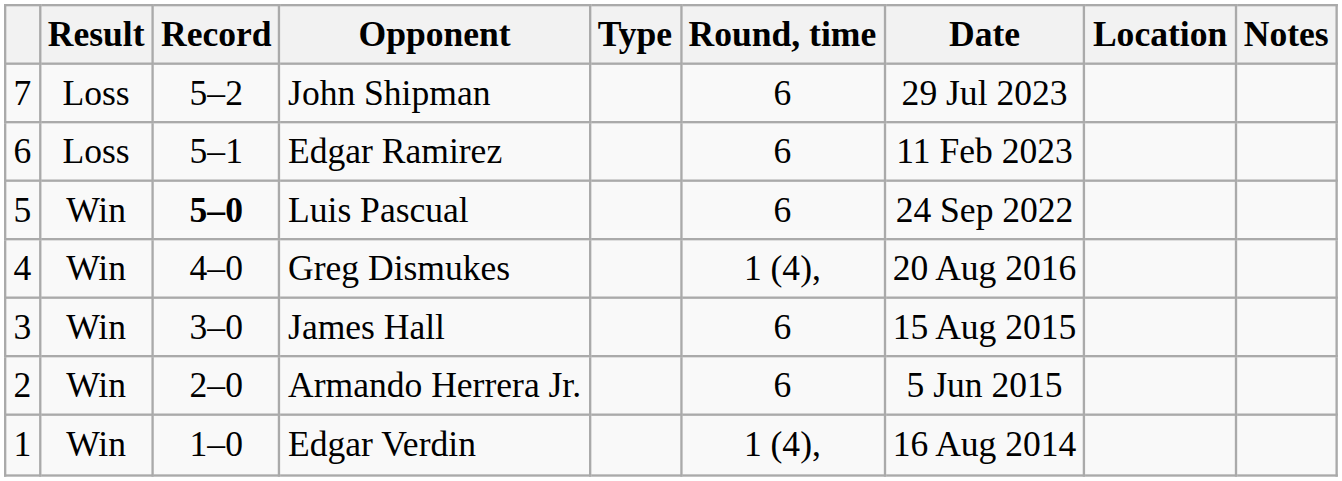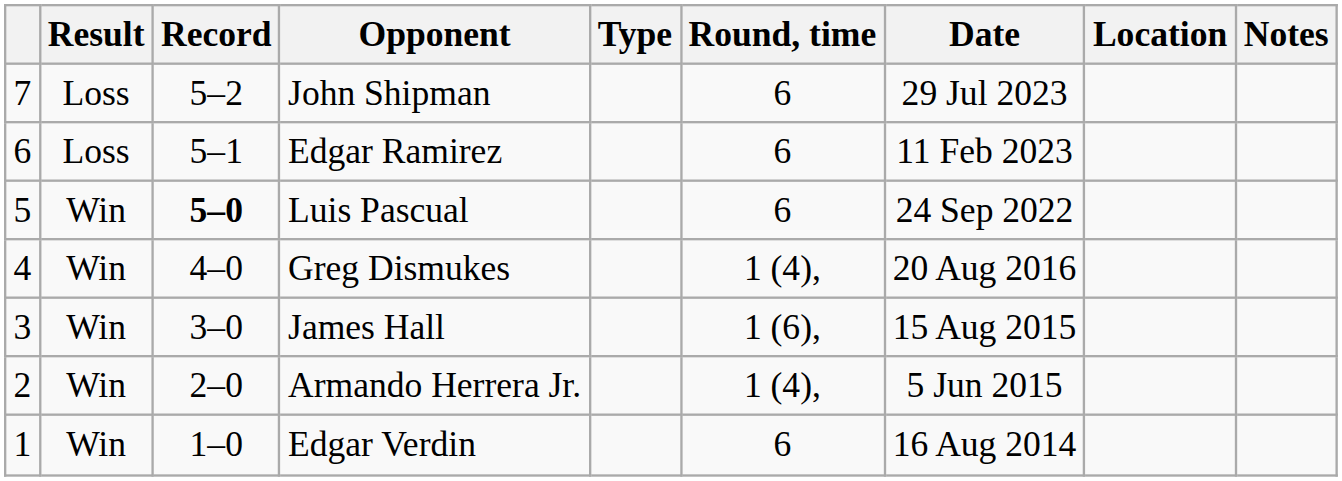 <table class="wikitable" style="text-align:center; font-size:95%">
 <tr>
 <th></th>
 <th>Result</th>
 <th>Record</th>
 <th>Opponent</th>
 <th>Type</th>
 <th>Round, time</th>
 <th>Date</th>
 <th>Location</th>
 <th>Notes</th>
 </tr>
 <tr>
 <td>7</td>
 <td> Loss</td>
 <td>5–2</td>
 <td style="text-align:left;"> John Shipman</td>
 <td></td>
 <td>6</td>
 <td>29 Jul 2023</td>
 <td style="text-align:left;"> </td>
 <td></td>
 </tr>
 <tr>
 <td>6</td>
 <td>Loss</td>
 <td>5–1</td>
 <td style="text-align:left;"> Edgar Ramirez</td>
 <td></td>
 <td>6</td>
 <td>11 Feb 2023</td>
 <td style="text-align:left;"> </td>
 <td></td>
 </tr>
 <tr>
 <td>5</td>
 <td>Win</td>
 <td><strong>5–0</strong></td>
 <td style="text-align:left;"> Luis Pascual</td>
 <td></td>
 <td>6</td>
 <td>24 Sep 2022</td>
 <td style="text-align:left;"> </td>
 <td></td>
 </tr>
 <tr>
 <td>4</td>
 <td>Win</td>
 <td>4–0</td>
 <td style="text-align:left;"> Greg Dismukes</td>
 <td></td>
 <td>1 (4), </td>
 <td>20 Aug 2016</td>
 <td style="text-align:left;"> </td>
 <td></td>
 </tr>
 <tr>
 <td>3</td>
 <td>Win</td>
 <td>3–0</td>
 <td style="text-align:left;"> James Hall</td>
 <td></td>
-<td>6</td>
+<td>1 (6), </td>
 <td>15 Aug 2015</td>
 <td style="text-align:left;"> </td>
 <td></td>
 </tr>
 <tr>
 <td>2</td>
 <td>Win</td>
 <td>2–0</td>
 <td style="text-align:left;"> Armando Herrera Jr.</td>
 <td></td>
-<td>6</td>
+<td>1 (4), </td>
 <td>5 Jun 2015</td>
 <td style="text-align:left;"> </td>
 <td></td>
 </tr>
 <tr>
 <td>1</td>
 <td>Win</td>
 <td>1–0</td>
 <td style="text-align:left;"> Edgar Verdin</td>
 <td></td>
-<td>1 (4), </td>
+<td>6</td>
 <td>16 Aug 2014</td>
 <td style="text-align:left;"> </td>
 <td></td>
 </tr>
 </table>
